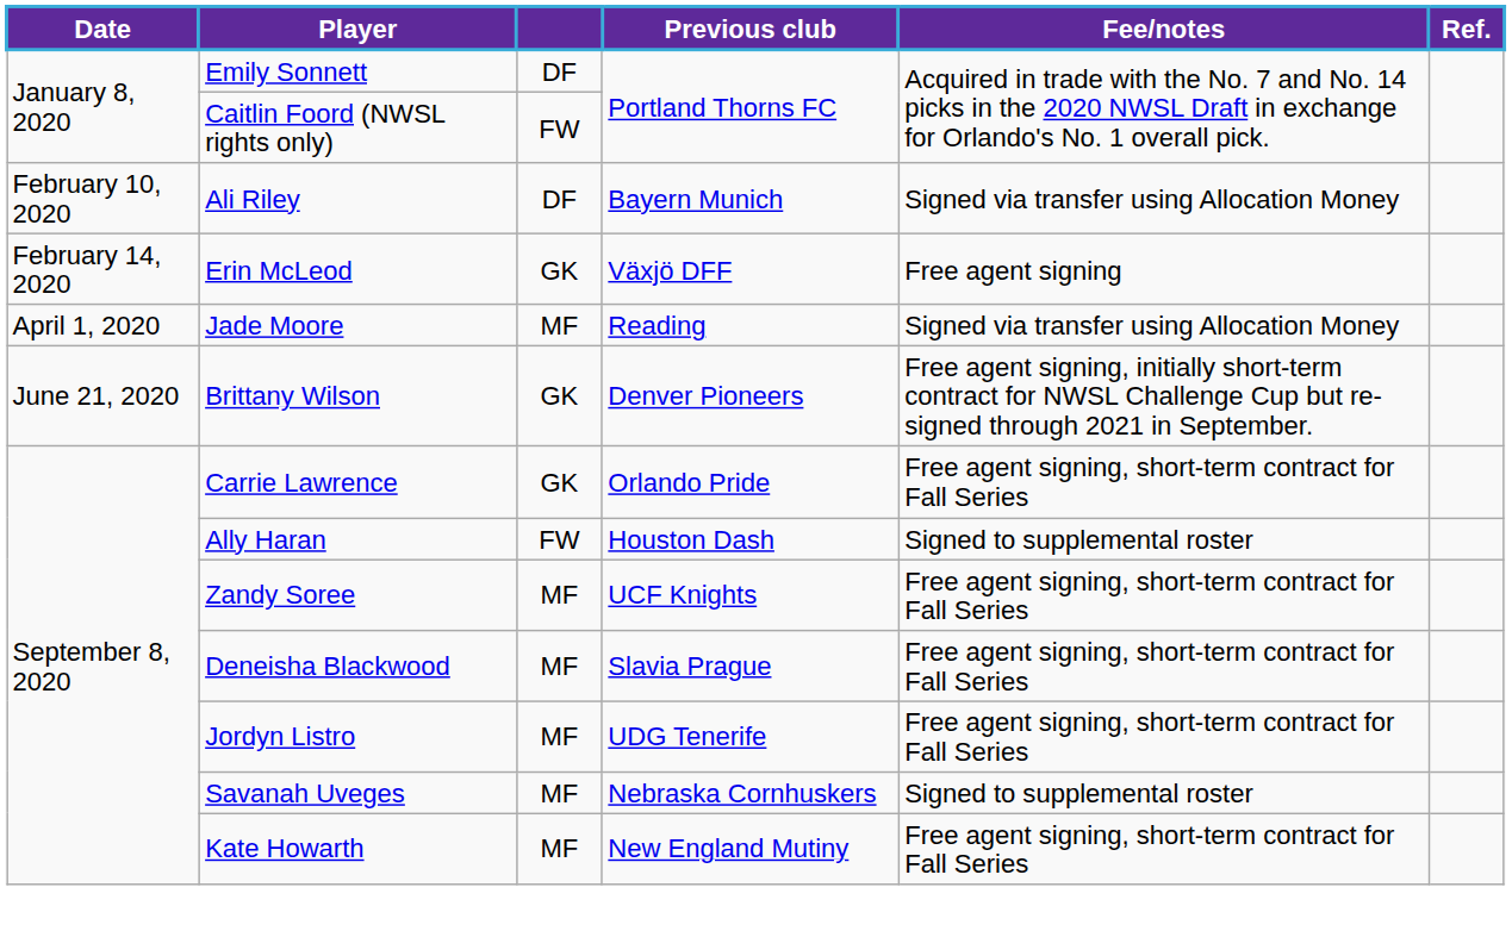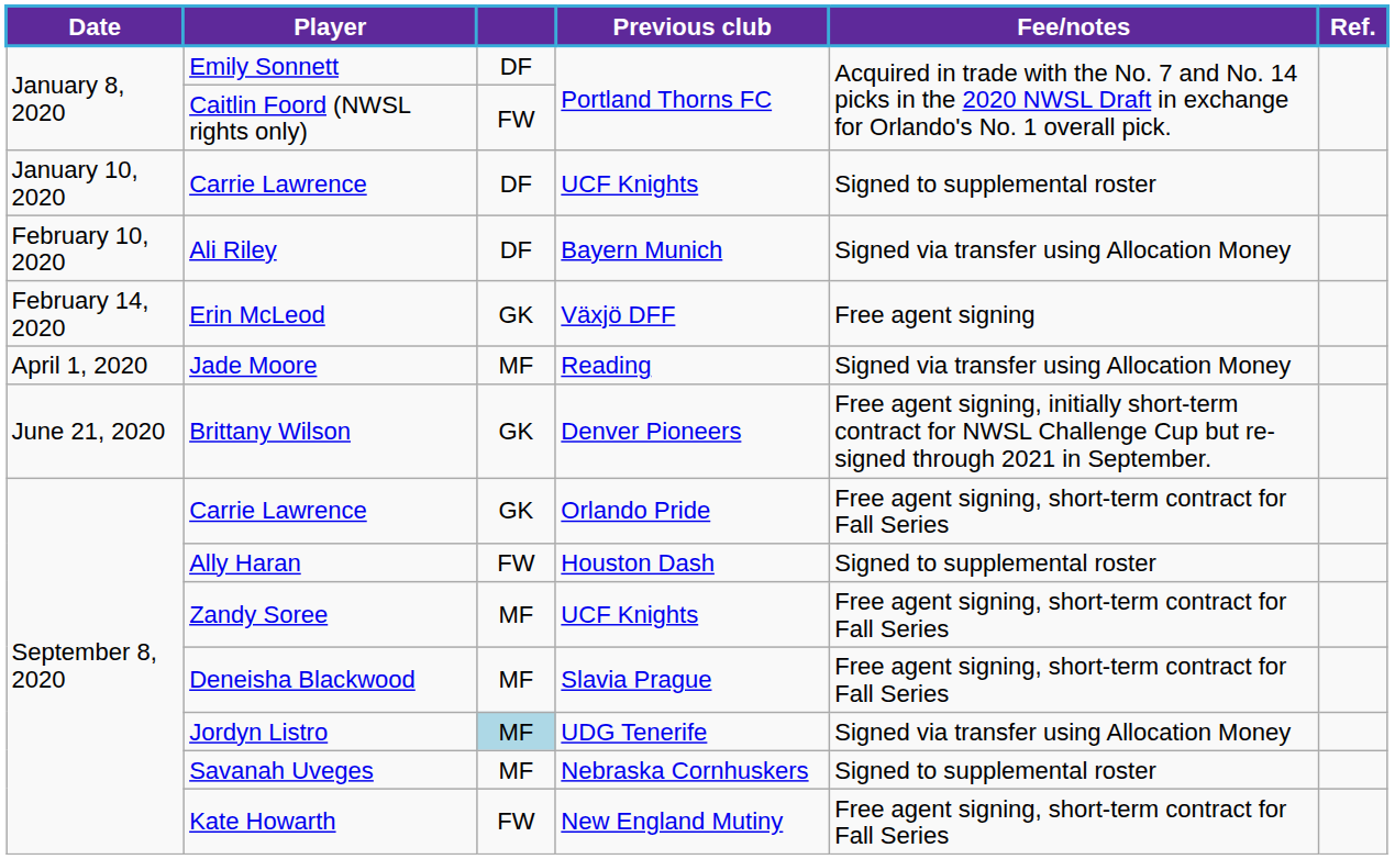 <table class="wikitable" style="text-align:left; font-size:95%;">
 <tr>
 <th style="background:#5E299A; color:white; border:2px solid #3aadd9; width:125px;">Date</th>
 <th style="background:#5E299A; color:white; border:2px solid #3aadd9; width:250px;">Player</th>
 <th style="background:#5E299A; color:white; border:2px solid #3aadd9; width:55px;"></th>
 <th style="background:#5E299A; color:white; border:2px solid #3aadd9; width:220px;">Previous club</th>
 <th style="background:#5E299A; color:white; border:2px solid #3aadd9; width:450px;">Fee/notes</th>
 <th style="background:#5E299A; color:white; border:2px solid #3aadd9; width:40px;">Ref.</th>
 </tr>
 <tr>
 <td rowspan="2">January 8, 2020</td>
 <td> <a href='#'>Emily Sonnett</a></td>
 <td style="text-align: center;">DF</td>
 <td rowspan="2"> <a href='#'>Portland Thorns FC</a></td>
 <td rowspan="2">Acquired in trade with the No. 7 and No. 14 picks in the <a href='#'>2020 NWSL Draft</a> in exchange for Orlando's No. 1 overall pick.</td>
 <td rowspan="2"></td>
 </tr>
 <tr>
 <td> <a href='#'>Caitlin Foord</a> (NWSL rights only)</td>
 <td style="text-align: center;">FW</td>
+</tr>
+<tr>
+<td>January 10, 2020</td>
+<td> <a href='#'>Carrie Lawrence</a></td>
+<td style="text-align: center;">DF</td>
+<td> <a href='#'>UCF Knights</a></td>
+<td>Signed to supplemental roster</td>
+<td></td>
 </tr>
 <tr>
 <td>February 10, 2020</td>
 <td> <a href='#'>Ali Riley</a></td>
 <td style="text-align: center;">DF</td>
 <td> <a href='#'>Bayern Munich</a></td>
 <td>Signed via transfer using Allocation Money</td>
 <td></td>
 </tr>
 <tr>
 <td>February 14, 2020</td>
 <td> <a href='#'>Erin McLeod</a></td>
 <td style="text-align: center;">GK</td>
 <td> <a href='#'>Växjö DFF</a></td>
 <td>Free agent signing</td>
 <td></td>
 </tr>
 <tr>
 <td>April 1, 2020</td>
 <td> <a href='#'>Jade Moore</a></td>
 <td style="text-align: center;">MF</td>
 <td> <a href='#'>Reading</a></td>
 <td>Signed via transfer using Allocation Money</td>
 <td></td>
 </tr>
 <tr>
 <td>June 21, 2020</td>
 <td> <a href='#'>Brittany Wilson</a></td>
 <td style="text-align: center;">GK</td>
 <td> <a href='#'>Denver Pioneers</a></td>
 <td>Free agent signing, initially short-term contract for NWSL Challenge Cup but re-signed through 2021 in September.</td>
 <td></td>
 </tr>
 <tr>
 <td rowspan=7>September 8, 2020</td>
 <td> <a href='#'>Carrie Lawrence</a></td>
 <td style="text-align: center;">GK</td>
 <td> <a href='#'>Orlando Pride</a></td>
 <td>Free agent signing, short-term contract for Fall Series</td>
 <td></td>
 </tr>
 <tr>
 <td> <a href='#'>Ally Haran</a></td>
 <td style="text-align: center;">FW</td>
 <td> <a href='#'>Houston Dash</a></td>
 <td>Signed to supplemental roster</td>
 <td></td>
 </tr>
 <tr>
 <td> <a href='#'>Zandy Soree</a></td>
 <td style="text-align: center;">MF</td>
 <td> <a href='#'>UCF Knights</a></td>
 <td>Free agent signing, short-term contract for Fall Series</td>
 <td></td>
 </tr>
 <tr>
 <td> <a href='#'>Deneisha Blackwood</a></td>
 <td style="text-align: center;">MF</td>
 <td> <a href='#'>Slavia Prague</a></td>
 <td>Free agent signing, short-term contract for Fall Series</td>
 <td></td>
 </tr>
 <tr>
 <td> <a href='#'>Jordyn Listro</a></td>
-<td style="text-align: center;">MF</td>
+<td style="background: lightblue; text-align: center;">MF</td>
 <td> <a href='#'>UDG Tenerife</a></td>
-<td>Free agent signing, short-term contract for Fall Series</td>
+<td>Signed via transfer using Allocation Money</td>
 <td></td>
 </tr>
 <tr>
 <td> <a href='#'>Savanah Uveges</a></td>
 <td style="text-align: center;">MF</td>
 <td> <a href='#'>Nebraska Cornhuskers</a></td>
 <td>Signed to supplemental roster</td>
 <td></td>
 </tr>
 <tr>
 <td> <a href='#'>Kate Howarth</a></td>
-<td style="text-align: center;">MF</td>
+<td style="text-align: center;">FW</td>
 <td> <a href='#'>New England Mutiny</a></td>
 <td>Free agent signing, short-term contract for Fall Series</td>
 <td></td>
 </tr>
 </table>
